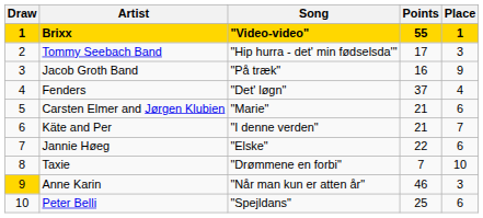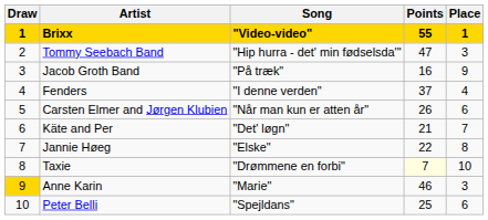 <table class="sortable wikitable" style="margin: 1em auto 1em auto; text-align:center">
 <tr>
 <th>Draw</th>
 <th>Artist</th>
 <th>Song</th>
 <th>Points</th>
 <th>Place</th>
 </tr>
 <tr style="font-weight:bold; background:gold;">
 <td>1</td>
 <td align="left">Brixx</td>
 <td align="left">"Video-video"</td>
 <td>55</td>
 <td>1</td>
 </tr>
 <tr>
 <td>2</td>
 <td align="left"><a href='#'>Tommy Seebach Band</a></td>
 <td align="left">"Hip hurra - det' min fødselsda'"</td>
-<td>17</td>
+<td>47</td>
 <td>3</td>
 </tr>
 <tr>
 <td>3</td>
 <td align="left">Jacob Groth Band</td>
 <td align="left">"På træk"</td>
 <td>16</td>
 <td>9</td>
 </tr>
 <tr>
 <td>4</td>
 <td align="left">Fenders</td>
-<td align="left">"Det' løgn"</td>
+<td align="left">"I denne verden"</td>
 <td>37</td>
 <td>4</td>
 </tr>
 <tr>
 <td>5</td>
 <td align="left">Carsten Elmer and <a href='#'>Jørgen Klubien</a></td>
-<td align="left">"Marie"</td>
-<td>21</td>
+<td align="left">"Når man kun er atten år"</td>
+<td>26</td>
 <td>6</td>
 </tr>
 <tr>
 <td>6</td>
 <td align="left">Käte and Per</td>
-<td align="left">"I denne verden"</td>
+<td align="left">"Det' løgn"</td>
 <td>21</td>
 <td>7</td>
 </tr>
 <tr>
 <td>7</td>
 <td align="left">Jannie Høeg</td>
 <td align="left">"Elske"</td>
 <td>22</td>
-<td>6</td>
+<td>8</td>
 </tr>
 <tr>
 <td>8</td>
 <td align="left">Taxie</td>
 <td align="left">"Drømmene en forbi"</td>
-<td>7</td>
+<td style="background: lightyellow;">7</td>
 <td>10</td>
 </tr>
 <tr>
 <td style="background: gold;">9</td>
 <td align="left">Anne Karin</td>
-<td align="left">"Når man kun er atten år"</td>
+<td align="left">"Marie"</td>
 <td>46</td>
 <td>3</td>
 </tr>
 <tr>
 <td>10</td>
 <td align="left"><a href='#'>Peter Belli</a></td>
 <td align="left">"Spejldans"</td>
 <td>25</td>
 <td>6</td>
 </tr>
 </table>
